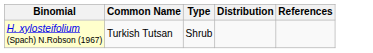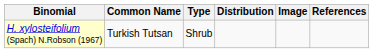 <table class="wikitable mw-collapsible ">
 <tr>
 <th>Binomial</th>
 <th>Common Name</th>
 <th>Type</th>
 <th>Distribution</th>
+<th>Image</th>
 <th>References</th>
 </tr>
 <tr>
 <td scope="row" style="background:#FFFFCC;"><em><a href='#'>H. xylosteifolium</a></em><br><small>(Spach) N.Robson (1967)</small></td>
 <td>Turkish Tutsan</td>
 <td>Shrub</td>
 <td></td>
 <td></td>
+<td></td>
 </tr>
 </table>
